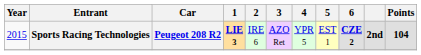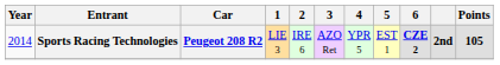 <table class="wikitable" border="1" style="text-align:center; font-size:90%;">
 <tr>
 <th>Year</th>
 <th>Entrant</th>
 <th>Car</th>
 <th>1</th>
 <th>2</th>
 <th>3</th>
 <th>4</th>
 <th>5</th>
 <th>6</th>
 <th></th>
 <th>Points</th>
 </tr>
 <tr>
-<td><a href='#'>2015</a></td>
+<td><a href='#'>2014</a></td>
 <th>Sports Racing Technologies</th>
 <th><a href='#'>Peugeot 208 R2</a></th>
-<td style="background:#FFDF9F;"><strong><a href='#'>LIE</a><br><small>3</small></strong></td>
+<td style="background:#FFDF9F;"><a href='#'>LIE</a><br><small>3</small></td>
 <td style="background:#DFFFDF;"><a href='#'>IRE</a><br><small>6</small></td>
 <td style="background:#EFCFFF;"><a href='#'>AZO</a><br><small>Ret</small></td>
 <td style="background:#DFFFDF;"><a href='#'>YPR</a><br><small>5</small></td>
 <td style="background:#FFFFBF;"><a href='#'>EST</a><br><small>1</small></td>
 <td style="background:#DFDFDF;"><strong><a href='#'>CZE</a><br><small>2</small></strong></td>
 <td style="background:#DFDFDF;"><strong>2nd</strong></td>
-<td style="background:#DFDFDF;"><strong>104</strong></td>
+<td style="background:#DFDFDF;"><strong>105</strong></td>
 </tr>
 <tr>
 </tr>
 </table>
